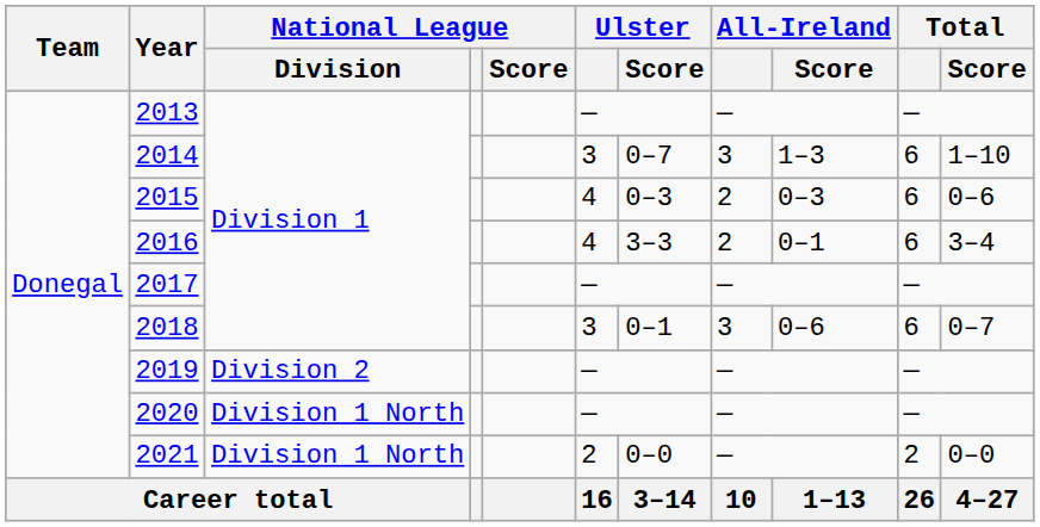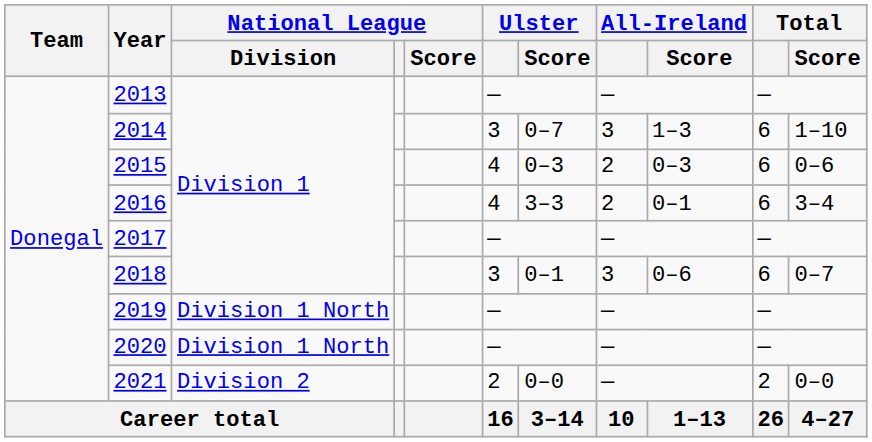 <table class="wikitable">
 <tr>
 <th rowspan="2">Team</th>
 <th rowspan="2">Year</th>
 <th colspan="3"><a href='#'>National League</a></th>
 <th colspan="2"><a href='#'>Ulster</a></th>
 <th colspan="2"><a href='#'>All-Ireland</a></th>
 <th colspan="2">Total</th>
 </tr>
 <tr>
 <th>Division</th>
 <th></th>
 <th>Score</th>
 <th></th>
 <th>Score</th>
 <th></th>
 <th>Score</th>
 <th></th>
 <th>Score</th>
 </tr>
 <tr>
 <td rowspan="9"><a href='#'>Donegal</a></td>
 <td><a href='#'>2013</a></td>
 <td rowspan="6"><a href='#'>Division 1</a></td>
 <td></td>
 <td></td>
 <td colspan="2">—</td>
 <td colspan="2">—</td>
 <td colspan="2">—</td>
 </tr>
 <tr>
 <td><a href='#'>2014</a></td>
 <td></td>
 <td></td>
 <td>3</td>
 <td>0–7</td>
 <td>3</td>
 <td>1–3</td>
 <td>6</td>
 <td>1–10</td>
 </tr>
 <tr>
 <td><a href='#'>2015</a></td>
 <td></td>
 <td></td>
 <td>4</td>
 <td>0–3</td>
 <td>2</td>
 <td>0–3</td>
 <td>6</td>
 <td>0–6</td>
 </tr>
 <tr>
 <td><a href='#'>2016</a></td>
 <td></td>
 <td></td>
 <td>4</td>
 <td>3–3</td>
 <td>2</td>
 <td>0–1</td>
 <td>6</td>
 <td>3–4</td>
 </tr>
 <tr>
 <td><a href='#'>2017</a></td>
 <td></td>
 <td></td>
 <td colspan="2">—</td>
 <td colspan="2">—</td>
 <td colspan="2">—</td>
 </tr>
 <tr>
 <td><a href='#'>2018</a></td>
 <td></td>
 <td></td>
 <td>3</td>
 <td>0–1</td>
 <td>3</td>
 <td>0–6</td>
 <td>6</td>
 <td>0–7</td>
 </tr>
 <tr>
 <td><a href='#'>2019</a></td>
-<td><a href='#'>Division 2</a></td>
+<td><a href='#'>Division 1 North</a></td>
 <td></td>
 <td></td>
 <td colspan="2">—</td>
 <td colspan="2">—</td>
 <td colspan="2">—</td>
 </tr>
 <tr>
 <td><a href='#'>2020</a></td>
 <td><a href='#'>Division 1 North</a></td>
 <td></td>
 <td></td>
 <td colspan="2">—</td>
 <td colspan="2">—</td>
 <td colspan="2">—</td>
 </tr>
 <tr>
 <td><a href='#'>2021</a></td>
-<td><a href='#'>Division 1 North</a></td>
+<td><a href='#'>Division 2</a></td>
 <td></td>
 <td></td>
 <td>2</td>
 <td>0–0</td>
 <td colspan="2">—</td>
 <td>2</td>
 <td>0–0</td>
 </tr>
 <tr>
 <th colspan="3">Career total</th>
 <th></th>
 <th></th>
 <th>16</th>
 <th>3–14</th>
 <th>10</th>
 <th>1–13</th>
 <th>26</th>
 <th>4–27</th>
 </tr>
 </table>
